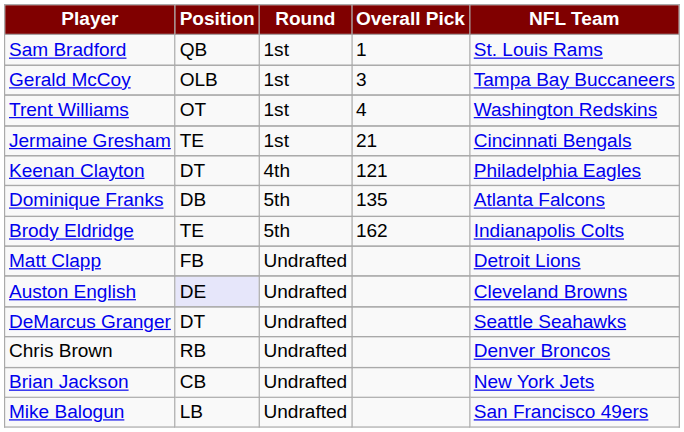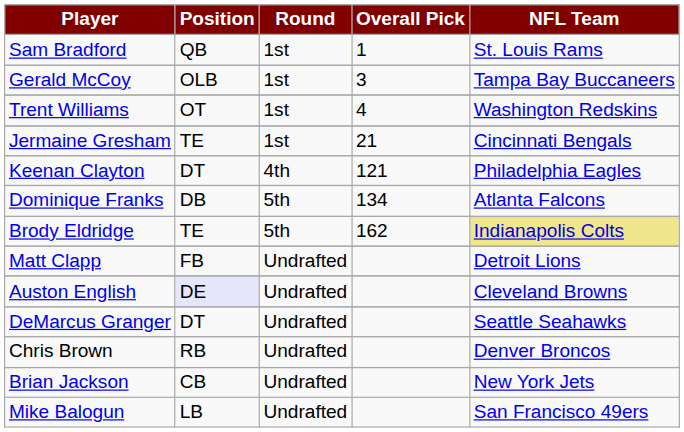 <table class="wikitable" border="1">
 <tr>
 <th style="background: maroon; color: white">Player</th>
 <th style="background: maroon; color: white">Position</th>
 <th style="background: maroon; color: white">Round</th>
 <th style="background: maroon; color: white">Overall Pick</th>
 <th style="background: maroon; color: white">NFL Team</th>
 </tr>
 <tr>
 <td><a href='#'>Sam Bradford</a></td>
 <td>QB</td>
 <td>1st</td>
 <td>1</td>
 <td><a href='#'>St. Louis Rams</a></td>
 </tr>
 <tr>
 </tr>
 <tr>
 <td><a href='#'>Gerald McCoy</a></td>
 <td>OLB</td>
 <td>1st</td>
 <td>3</td>
 <td><a href='#'>Tampa Bay Buccaneers</a></td>
 </tr>
 <tr>
 </tr>
 <tr>
 <td><a href='#'>Trent Williams</a></td>
 <td>OT</td>
 <td>1st</td>
 <td>4</td>
 <td><a href='#'>Washington Redskins</a></td>
 </tr>
 <tr>
 </tr>
 <tr>
 <td><a href='#'>Jermaine Gresham</a></td>
 <td>TE</td>
 <td>1st</td>
 <td>21</td>
 <td><a href='#'>Cincinnati Bengals</a></td>
 </tr>
 <tr>
 </tr>
 <tr>
 <td><a href='#'>Keenan Clayton</a></td>
 <td>DT</td>
 <td>4th</td>
 <td>121</td>
 <td><a href='#'>Philadelphia Eagles</a></td>
 </tr>
 <tr>
 </tr>
 <tr>
 <td><a href='#'>Dominique Franks</a></td>
 <td>DB</td>
 <td>5th</td>
-<td>135</td>
+<td>134</td>
 <td><a href='#'>Atlanta Falcons</a></td>
 </tr>
 <tr>
 </tr>
 <tr>
 <td><a href='#'>Brody Eldridge</a></td>
 <td>TE</td>
 <td>5th</td>
 <td>162</td>
-<td><a href='#'>Indianapolis Colts</a></td>
+<td style="background: khaki;"><a href='#'>Indianapolis Colts</a></td>
 </tr>
 <tr>
 </tr>
 <tr>
 <td><a href='#'>Matt Clapp</a></td>
 <td>FB</td>
 <td>Undrafted</td>
 <td></td>
 <td><a href='#'>Detroit Lions</a></td>
 </tr>
 <tr>
 </tr>
 <tr>
 <td><a href='#'>Auston English</a></td>
 <td style="background: lavender;">DE</td>
 <td>Undrafted</td>
 <td></td>
 <td><a href='#'>Cleveland Browns</a></td>
 </tr>
 <tr>
 </tr>
 <tr>
 <td><a href='#'>DeMarcus Granger</a></td>
 <td>DT</td>
 <td>Undrafted</td>
 <td></td>
 <td><a href='#'>Seattle Seahawks</a></td>
 </tr>
 <tr>
 </tr>
 <tr>
 <td>Chris Brown</td>
 <td>RB</td>
 <td>Undrafted</td>
 <td></td>
 <td><a href='#'>Denver Broncos</a></td>
 </tr>
 <tr>
 </tr>
 <tr>
 <td><a href='#'>Brian Jackson</a></td>
 <td>CB</td>
 <td>Undrafted</td>
 <td></td>
 <td><a href='#'>New York Jets</a></td>
 </tr>
 <tr>
 <td><a href='#'>Mike Balogun</a></td>
 <td>LB</td>
 <td>Undrafted</td>
 <td></td>
 <td><a href='#'>San Francisco 49ers</a></td>
 </tr>
 </table>
